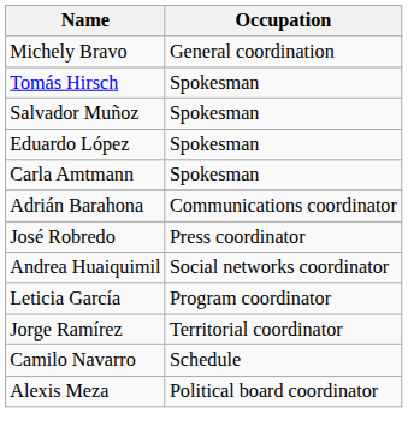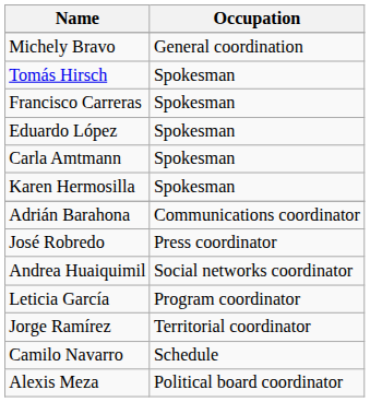 <table class="wikitable sortable">
 <tr>
 <th>Name</th>
 <th>Occupation</th>
 </tr>
 <tr>
 </tr>
 <tr>
 <td>Michely Bravo</td>
 <td>General coordination</td>
 </tr>
 <tr>
 <td><a href='#'>Tomás Hirsch</a></td>
 <td>Spokesman</td>
 </tr>
 <tr>
-<td>Salvador Muñoz</td>
+<td>Francisco Carreras</td>
 <td>Spokesman</td>
 </tr>
 <tr>
 <td>Eduardo López</td>
 <td>Spokesman</td>
 </tr>
 <tr>
 <td>Carla Amtmann</td>
+<td>Spokesman</td>
+</tr>
+<tr>
+<td>Karen Hermosilla</td>
 <td>Spokesman</td>
 </tr>
 <tr>
 </tr>
 <tr>
 <td>Adrián Barahona</td>
 <td>Communications coordinator</td>
 </tr>
 <tr>
 <td>José Robredo</td>
 <td>Press coordinator</td>
 </tr>
 <tr>
 <td>Andrea Huaiquimil</td>
 <td>Social networks coordinator</td>
 </tr>
 <tr>
 <td>Leticia García</td>
 <td>Program coordinator</td>
 </tr>
 <tr>
 <td>Jorge Ramírez</td>
 <td>Territorial coordinator</td>
 </tr>
 <tr>
 <td>Camilo Navarro</td>
 <td>Schedule</td>
 </tr>
 <tr>
 <td>Alexis Meza</td>
 <td>Political board coordinator</td>
 </tr>
 </table>
